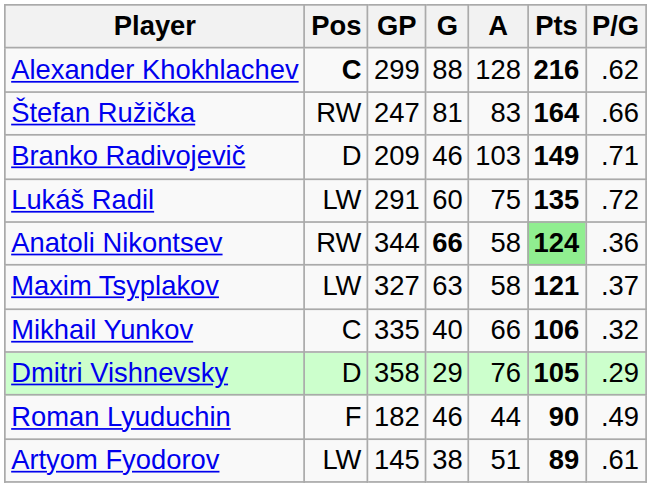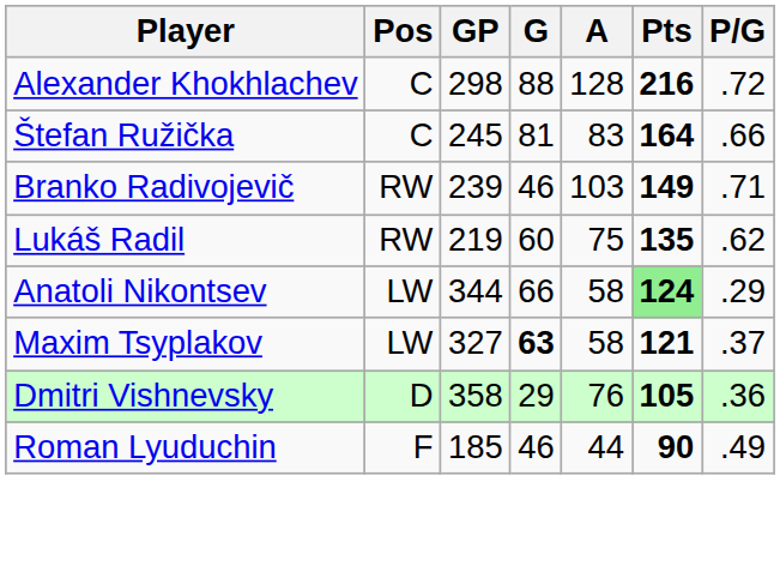 <table class="wikitable">
 <tr>
 <th>Player</th>
 <th>Pos</th>
 <th>GP</th>
 <th>G</th>
 <th>A</th>
 <th>Pts</th>
 <th>P/G</th>
 </tr>
 <tr style="text-align:right;">
 <td align="left"> <a href='#'>Alexander Khokhlachev</a></td>
-<td><strong>C</strong></td>
-<td>299</td>
+<td>C</td>
+<td>298</td>
 <td>88</td>
 <td>128</td>
 <td><strong>216</strong></td>
-<td>.62</td>
+<td>.72</td>
 </tr>
 <tr style="text-align:right;">
 <td align="left"> <a href='#'>Štefan Ružička</a></td>
-<td>RW</td>
-<td>247</td>
+<td>C</td>
+<td>245</td>
 <td>81</td>
 <td>83</td>
 <td><strong>164</strong></td>
 <td>.66</td>
 </tr>
 <tr align="right">
 <td align="left"> <a href='#'>Branko Radivojevič</a></td>
-<td>D</td>
-<td>209</td>
+<td>RW</td>
+<td>239</td>
 <td>46</td>
 <td>103</td>
 <td><strong>149</strong></td>
 <td>.71</td>
 </tr>
 <tr style="text-align:right;">
 <td align="left"> <a href='#'>Lukáš Radil</a></td>
-<td>LW</td>
-<td>291</td>
+<td>RW</td>
+<td>219</td>
 <td>60</td>
 <td>75</td>
 <td><strong>135</strong></td>
-<td>.72</td>
+<td>.62</td>
 </tr>
 <tr style="text-align:right;">
 <td align="left"> <a href='#'>Anatoli Nikontsev</a></td>
-<td>RW</td>
+<td>LW</td>
 <td>344</td>
-<td><strong>66</strong></td>
+<td>66</td>
 <td>58</td>
 <td style="background: lightgreen;"><strong>124</strong></td>
-<td>.36</td>
+<td>.29</td>
 </tr>
 <tr style="text-align:right;">
 <td align="left"> <a href='#'>Maxim Tsyplakov</a></td>
 <td>LW</td>
 <td>327</td>
-<td>63</td>
+<td><strong>63</strong></td>
 <td>58</td>
 <td><strong>121</strong></td>
 <td>.37</td>
-</tr>
-<tr style="text-align:right;">
-<td align="left"> <a href='#'>Mikhail Yunkov</a></td>
-<td>C</td>
-<td>335</td>
-<td>40</td>
-<td>66</td>
-<td><strong>106</strong></td>
-<td>.32</td>
 </tr>
 <tr style="text-align:right;" bgcolor="#cfc">
 <td align="left"> <a href='#'>Dmitri Vishnevsky</a></td>
 <td>D</td>
 <td>358</td>
 <td>29</td>
 <td>76</td>
 <td><strong>105</strong></td>
-<td>.29</td>
+<td>.36</td>
 </tr>
 <tr style="text-align:right;">
 <td align="left"> <a href='#'>Roman Lyuduchin</a></td>
 <td>F</td>
-<td>182</td>
+<td>185</td>
 <td>46</td>
 <td>44</td>
 <td><strong>90</strong></td>
 <td>.49</td>
 </tr>
-<tr style="text-align:right;">
-<td align="left"> <a href='#'>Artyom Fyodorov</a></td>
-<td>LW</td>
-<td>145</td>
-<td>38</td>
-<td>51</td>
-<td><strong>89</strong></td>
-<td>.61</td>
-</tr>
 </table>
